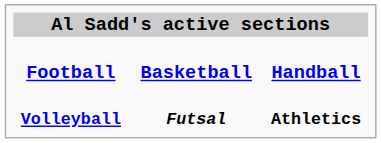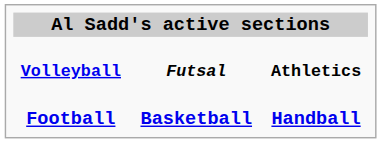 <table class="infobox" style="width: 20em; font-size: 95%em;">
 <tr bgcolor="#cccccc" style="text-align: center">
 <th colspan="3">Al Sadd's active sections</th>
+</tr>
+<tr style="font-size: 90%; text-align: center">
+<td><br><strong><a href='#'>Volleyball</a></strong></td>
+<td><br><strong><em>Futsal</em></strong></td>
+<td><br><strong>Athletics</strong></td>
 </tr>
 <tr style="text-align: center">
 <td><br><strong><a href='#'>Football</a></strong></td>
 <td><br><strong><a href='#'>Basketball</a></strong></td>
 <td><br><strong><a href='#'>Handball</a></strong></td>
 </tr>
-<tr style="font-size: 90%; text-align: center">
-<td><br><strong><a href='#'>Volleyball</a></strong></td>
-<td><br><strong><em>Futsal</em></strong></td>
-<td><br><strong>Athletics</strong></td>
-</tr>
 </table>
